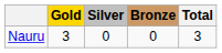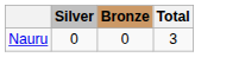 <table class="wikitable">
 <tr>
 <th></th>
-<th style="background-color:gold">Gold</th>
 <th style="background-color:silver">Silver</th>
 <th style="background-color:#CC9966">Bronze</th>
 <th>Total</th>
 </tr>
 <tr align="center">
 <td> <a href='#'>Nauru</a></td>
-<td>3</td>
 <td>0</td>
 <td>0</td>
 <td>3</td>
 </tr>
 </table>
